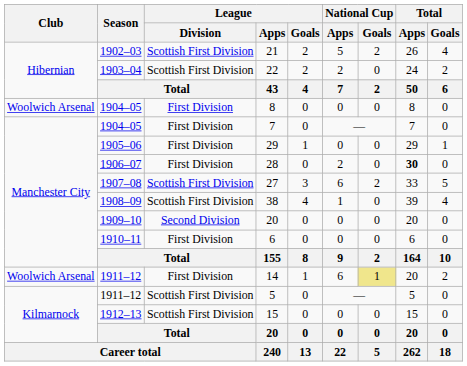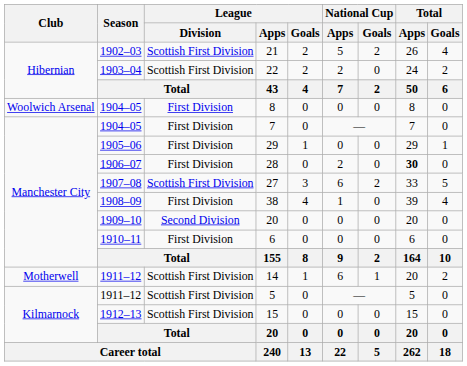 <table class="wikitable" style="text-align: center;">
 <tr>
 <th rowspan="2">Club</th>
 <th rowspan="2">Season</th>
 <th colspan="3">League</th>
 <th colspan="2">National Cup</th>
 <th colspan="2">Total</th>
 </tr>
 <tr>
 <th>Division</th>
 <th>Apps</th>
 <th>Goals</th>
 <th>Apps</th>
 <th>Goals</th>
 <th>Apps</th>
 <th>Goals</th>
 </tr>
 <tr>
 <td rowspan="3"><a href='#'>Hibernian</a></td>
 <td><a href='#'>1902–03</a></td>
 <td><a href='#'>Scottish First Division</a></td>
 <td>21</td>
 <td>2</td>
 <td>5</td>
 <td>2</td>
 <td>26</td>
 <td>4</td>
 </tr>
 <tr>
 <td><a href='#'>1903–04</a></td>
 <td>Scottish First Division</td>
 <td>22</td>
 <td>2</td>
 <td>2</td>
 <td>0</td>
 <td>24</td>
 <td>2</td>
 </tr>
 <tr>
 <th colspan="2">Total</th>
 <th>43</th>
 <th>4</th>
 <th>7</th>
 <th>2</th>
 <th>50</th>
 <th>6</th>
 </tr>
 <tr>
 <td><a href='#'>Woolwich Arsenal</a></td>
 <td><a href='#'>1904–05</a></td>
 <td><a href='#'>First Division</a></td>
 <td>8</td>
 <td>0</td>
 <td>0</td>
 <td>0</td>
 <td>8</td>
 <td>0</td>
 </tr>
 <tr>
 <td rowspan="8"><a href='#'>Manchester City</a></td>
 <td><a href='#'>1904–05</a></td>
 <td>First Division</td>
 <td>7</td>
 <td>0</td>
 <td colspan="2">—</td>
 <td>7</td>
 <td>0</td>
 </tr>
 <tr>
 <td><a href='#'>1905–06</a></td>
 <td>First Division</td>
 <td>29</td>
 <td>1</td>
 <td>0</td>
 <td>0</td>
 <td>29</td>
 <td>1</td>
 </tr>
 <tr>
 <td><a href='#'>1906–07</a></td>
 <td>First Division</td>
 <td>28</td>
 <td>0</td>
 <td>2</td>
 <td>0</td>
 <td><strong>30</strong></td>
 <td>0</td>
 </tr>
 <tr>
 <td><a href='#'>1907–08</a></td>
 <td><a href='#'>Scottish First Division</a></td>
 <td>27</td>
 <td>3</td>
 <td>6</td>
 <td>2</td>
 <td>33</td>
 <td>5</td>
 </tr>
 <tr>
 <td><a href='#'>1908–09</a></td>
-<td>Scottish First Division</td>
+<td>First Division</td>
 <td>38</td>
 <td>4</td>
 <td>1</td>
 <td>0</td>
 <td>39</td>
 <td>4</td>
 </tr>
 <tr>
 <td><a href='#'>1909–10</a></td>
 <td><a href='#'>Second Division</a></td>
 <td>20</td>
 <td>0</td>
 <td>0</td>
 <td>0</td>
 <td>20</td>
 <td>0</td>
 </tr>
 <tr>
 <td><a href='#'>1910–11</a></td>
 <td>First Division</td>
 <td>6</td>
 <td>0</td>
 <td>0</td>
 <td>0</td>
 <td>6</td>
 <td>0</td>
 </tr>
 <tr>
 <th colspan="2">Total</th>
 <th>155</th>
 <th>8</th>
 <th>9</th>
 <th>2</th>
 <th>164</th>
 <th>10</th>
 </tr>
 <tr>
-<td><a href='#'>Woolwich Arsenal</a></td>
+<td><a href='#'>Motherwell</a></td>
 <td><a href='#'>1911–12</a></td>
-<td>First Division</td>
+<td>Scottish First Division</td>
 <td>14</td>
 <td>1</td>
 <td>6</td>
-<td style="background: khaki;">1</td>
+<td>1</td>
 <td>20</td>
 <td>2</td>
 </tr>
 <tr>
 <td rowspan="3"><a href='#'>Kilmarnock</a></td>
 <td>1911–12</td>
 <td>Scottish First Division</td>
 <td>5</td>
 <td>0</td>
 <td colspan="2">—</td>
 <td>5</td>
 <td>0</td>
 </tr>
 <tr>
 <td><a href='#'>1912–13</a></td>
 <td>Scottish First Division</td>
 <td>15</td>
 <td>0</td>
 <td>0</td>
 <td>0</td>
 <td>15</td>
 <td>0</td>
 </tr>
 <tr>
 <th colspan="2">Total</th>
 <th>20</th>
 <th>0</th>
 <th>0</th>
 <th>0</th>
 <th>20</th>
 <th>0</th>
 </tr>
 <tr>
 <th colspan="3">Career total</th>
 <th>240</th>
 <th>13</th>
 <th>22</th>
 <th>5</th>
 <th>262</th>
 <th>18</th>
 </tr>
 </table>
